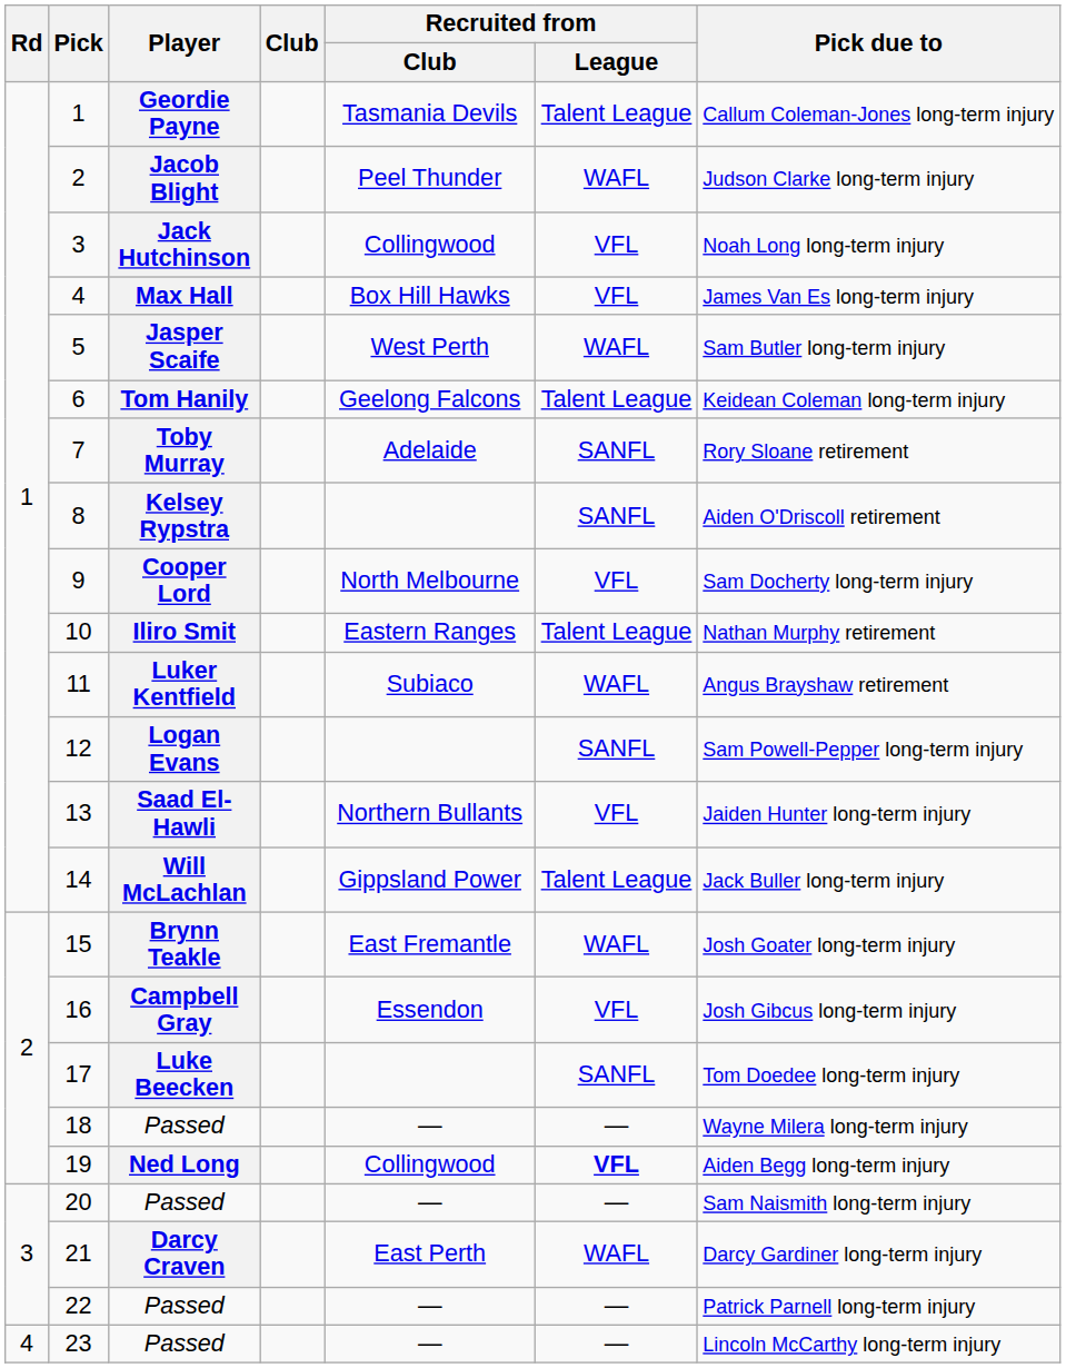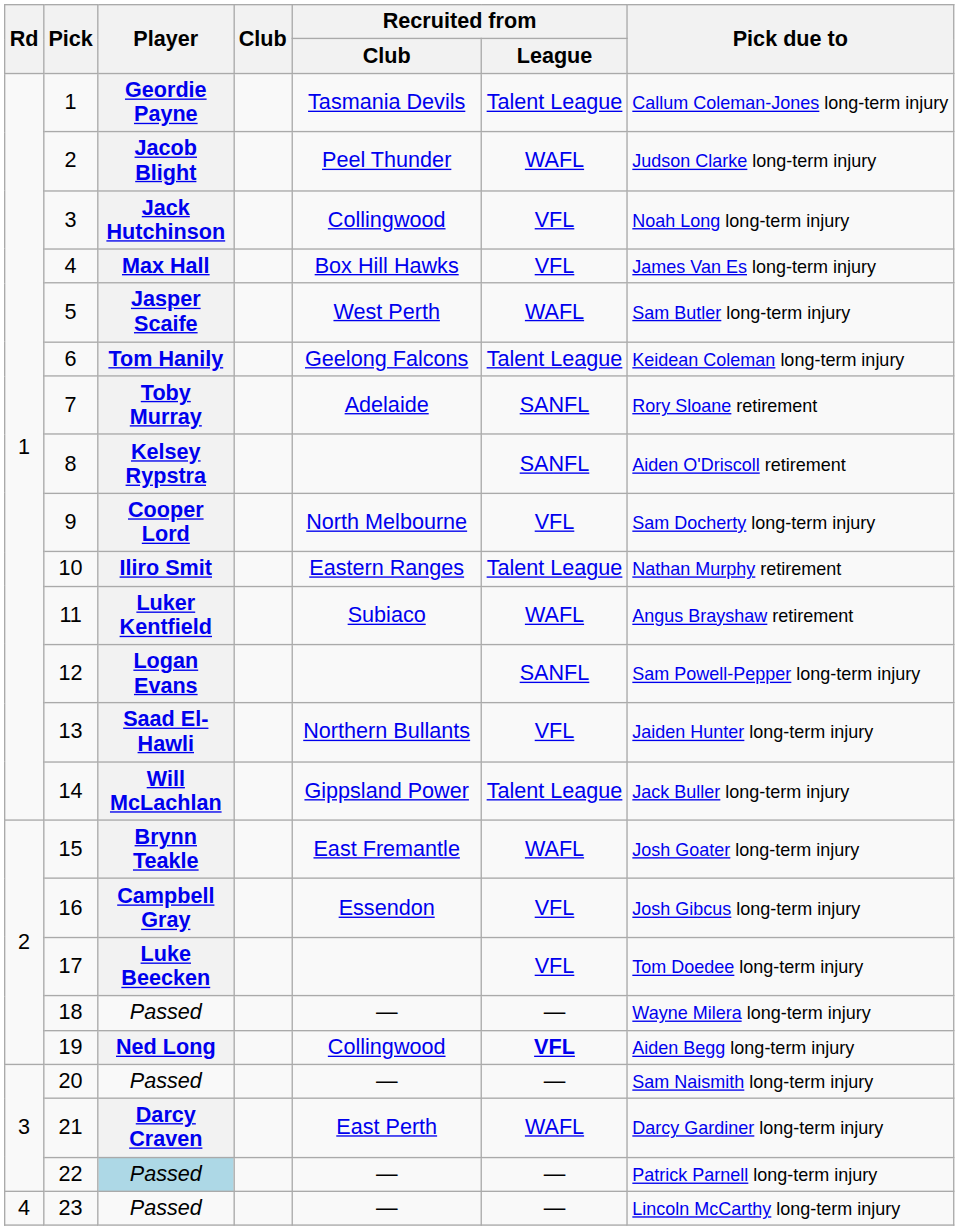 <table class="wikitable sortable plainrowheaders" style="text-align:center;">
 <tr>
 <th rowspan=2>Rd</th>
 <th rowspan=2>Pick</th>
 <th style="width:70pt" rowspan=2>Player</th>
 <th rowspan=2>Club</th>
 <th colspan=2>Recruited from</th>
 <th class="unsortable" rowspan=2>Pick due to</th>
 </tr>
 <tr>
 <th style="width:100pt">Club</th>
 <th>League</th>
 </tr>
 <tr>
 <td rowspan=14>1</td>
 <td>1</td>
 <th scope=row><a href='#'>Geordie Payne</a></th>
 <td></td>
 <td><a href='#'>Tasmania Devils</a></td>
 <td><a href='#'>Talent League</a></td>
 <td style="text-align:left;"><small><a href='#'>Callum Coleman-Jones</a> long-term injury</small></td>
 </tr>
 <tr>
 <td>2</td>
 <th scope=row><a href='#'>Jacob Blight</a></th>
 <td></td>
 <td><a href='#'>Peel Thunder</a></td>
 <td><a href='#'>WAFL</a></td>
 <td style="text-align:left;"><small><a href='#'>Judson Clarke</a> long-term injury</small></td>
 </tr>
 <tr>
 <td>3</td>
 <th scope=row><a href='#'>Jack Hutchinson</a></th>
 <td></td>
 <td><a href='#'>Collingwood</a></td>
 <td><a href='#'>VFL</a></td>
 <td style="text-align:left;"><small><a href='#'>Noah Long</a> long-term injury</small></td>
 </tr>
 <tr>
 <td>4</td>
 <th scope=row><a href='#'>Max Hall</a></th>
 <td></td>
 <td><a href='#'>Box Hill Hawks</a></td>
 <td><a href='#'>VFL</a></td>
 <td style="text-align:left;"><small><a href='#'>James Van Es</a> long-term injury</small></td>
 </tr>
 <tr>
 <td>5</td>
 <th scope=row><a href='#'>Jasper Scaife</a></th>
 <td></td>
 <td><a href='#'>West Perth</a></td>
 <td><a href='#'>WAFL</a></td>
 <td style="text-align:left;"><small><a href='#'>Sam Butler</a> long-term injury</small></td>
 </tr>
 <tr>
 <td>6</td>
 <th scope=row><a href='#'>Tom Hanily</a></th>
 <td></td>
 <td><a href='#'>Geelong Falcons</a></td>
 <td><a href='#'>Talent League</a></td>
 <td style="text-align:left;"><small><a href='#'>Keidean Coleman</a> long-term injury</small></td>
 </tr>
 <tr>
 <td>7</td>
 <th scope=row><a href='#'>Toby Murray</a></th>
 <td></td>
 <td><a href='#'>Adelaide</a></td>
 <td><a href='#'>SANFL</a></td>
 <td style="text-align:left;"><small><a href='#'>Rory Sloane</a> retirement</small></td>
 </tr>
 <tr>
 <td>8</td>
 <th scope=row><a href='#'>Kelsey Rypstra</a></th>
 <td></td>
 <td></td>
 <td><a href='#'>SANFL</a></td>
 <td style="text-align:left;"><small><a href='#'>Aiden O'Driscoll</a> retirement</small></td>
 </tr>
 <tr>
 <td>9</td>
 <th scope=row><a href='#'>Cooper Lord</a></th>
 <td></td>
 <td><a href='#'>North Melbourne</a></td>
 <td><a href='#'>VFL</a></td>
 <td style="text-align:left;"><small><a href='#'>Sam Docherty</a> long-term injury</small></td>
 </tr>
 <tr>
 <td>10</td>
 <th scope=row><a href='#'>Iliro Smit</a></th>
 <td></td>
 <td><a href='#'>Eastern Ranges</a></td>
 <td><a href='#'>Talent League</a></td>
 <td style="text-align:left;"><small><a href='#'>Nathan Murphy</a> retirement</small></td>
 </tr>
 <tr>
 <td>11</td>
 <th scope=row><a href='#'>Luker Kentfield</a></th>
 <td></td>
 <td><a href='#'>Subiaco</a></td>
 <td><a href='#'>WAFL</a></td>
 <td style="text-align:left;"><small><a href='#'>Angus Brayshaw</a> retirement</small></td>
 </tr>
 <tr>
 <td>12</td>
 <th scope=row><a href='#'>Logan Evans</a></th>
 <td></td>
 <td></td>
 <td><a href='#'>SANFL</a></td>
 <td style="text-align:left;"><small><a href='#'>Sam Powell-Pepper</a> long-term injury</small></td>
 </tr>
 <tr>
 <td>13</td>
 <th scope=row><a href='#'>Saad El-Hawli</a></th>
 <td></td>
 <td><a href='#'>Northern Bullants</a></td>
 <td><a href='#'>VFL</a></td>
 <td style="text-align:left;"><small><a href='#'>Jaiden Hunter</a> long-term injury</small></td>
 </tr>
 <tr>
 <td>14</td>
 <th scope=row><a href='#'>Will McLachlan</a></th>
 <td></td>
 <td><a href='#'>Gippsland Power</a></td>
 <td><a href='#'>Talent League</a></td>
 <td style="text-align:left;"><small><a href='#'>Jack Buller</a> long-term injury</small></td>
 </tr>
 <tr>
 <td rowspan=5>2</td>
 <td>15</td>
 <th scope=row><a href='#'>Brynn Teakle</a></th>
 <td></td>
 <td><a href='#'>East Fremantle</a></td>
 <td><a href='#'>WAFL</a></td>
 <td style="text-align:left;"><small><a href='#'>Josh Goater</a> long-term injury</small></td>
 </tr>
 <tr>
 <td>16</td>
 <th scope=row><a href='#'>Campbell Gray</a></th>
 <td></td>
 <td><a href='#'>Essendon</a></td>
 <td><a href='#'>VFL</a></td>
 <td style="text-align:left;"><small><a href='#'>Josh Gibcus</a> long-term injury</small></td>
 </tr>
 <tr>
 <td>17</td>
 <th scope=row><a href='#'>Luke Beecken</a></th>
 <td></td>
 <td></td>
-<td><a href='#'>SANFL</a></td>
+<td><a href='#'>VFL</a></td>
 <td style="text-align:left;"><small><a href='#'>Tom Doedee</a> long-term injury</small></td>
 </tr>
 <tr>
 <td>18</td>
 <td><em>Passed</em></td>
 <td></td>
 <td>—</td>
 <td>—</td>
 <td style="text-align:left;"><small><a href='#'>Wayne Milera</a> long-term injury</small></td>
 </tr>
 <tr>
 <td>19</td>
 <th scope=row><a href='#'>Ned Long</a></th>
 <td></td>
 <td><a href='#'>Collingwood</a></td>
 <td><strong><a href='#'>VFL</a></strong></td>
 <td style="text-align:left;"><small><a href='#'>Aiden Begg</a> long-term injury</small></td>
 </tr>
 <tr>
 <td rowspan=3>3</td>
 <td>20</td>
 <td><em>Passed</em></td>
 <td></td>
 <td>—</td>
 <td>—</td>
 <td style="text-align:left;"><small><a href='#'>Sam Naismith</a> long-term injury</small></td>
 </tr>
 <tr>
 <td>21</td>
 <th scope=row><a href='#'>Darcy Craven</a></th>
 <td></td>
 <td><a href='#'>East Perth</a></td>
 <td><a href='#'>WAFL</a></td>
 <td style="text-align:left;"><small><a href='#'>Darcy Gardiner</a> long-term injury</small></td>
 </tr>
 <tr>
 <td>22</td>
-<td><em>Passed</em></td>
+<td style="background: lightblue;"><em>Passed</em></td>
 <td></td>
 <td>—</td>
 <td>—</td>
 <td style="text-align:left;"><small><a href='#'>Patrick Parnell</a> long-term injury</small></td>
 </tr>
 <tr>
 <td>4</td>
 <td>23</td>
 <td><em>Passed</em></td>
 <td></td>
 <td>—</td>
 <td>—</td>
 <td style="text-align:left;"><small><a href='#'>Lincoln McCarthy</a> long-term injury</small></td>
 </tr>
 </table>
